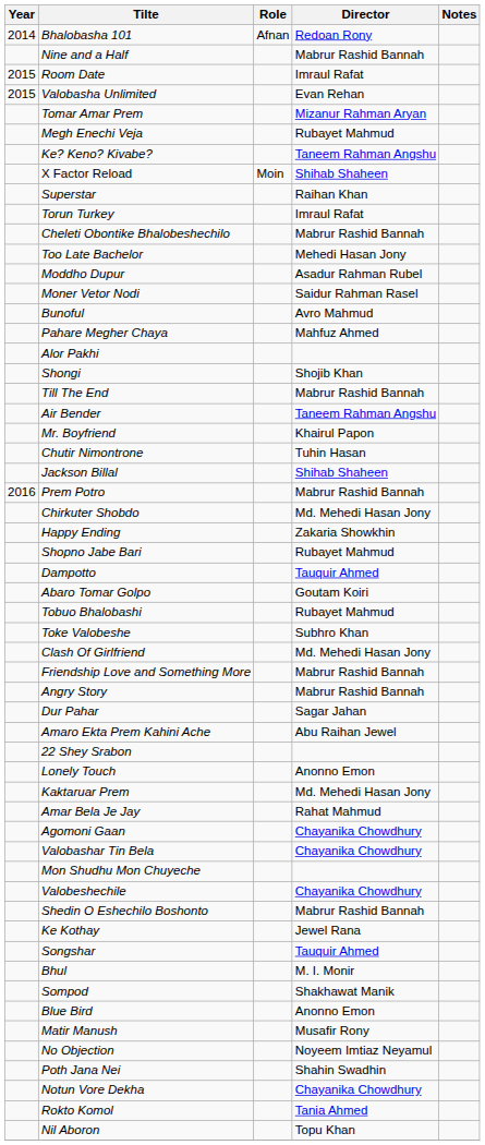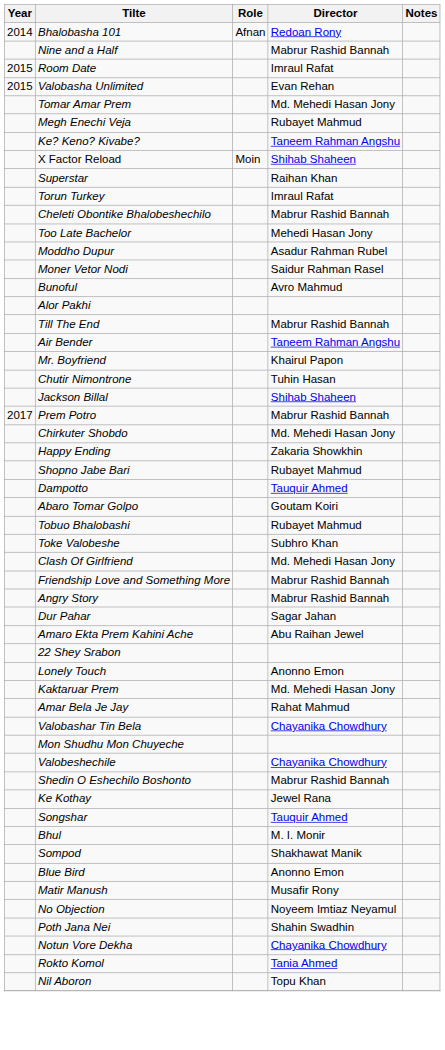 <table class="wikitable sortable">
 <tr>
 <th>Year</th>
 <th>Tilte</th>
 <th>Role</th>
 <th>Director</th>
 <th>Notes</th>
 </tr>
 <tr>
 <td>2014</td>
 <td><em>Bhalobasha 101</em></td>
 <td>Afnan</td>
 <td><a href='#'>Redoan Rony</a></td>
 <td></td>
 </tr>
 <tr>
 <td></td>
 <td><em>Nine and a Half</em></td>
 <td></td>
 <td>Mabrur Rashid Bannah</td>
 <td></td>
 </tr>
 <tr>
 <td>2015</td>
 <td><em>Room Date</em></td>
 <td></td>
 <td>Imraul Rafat</td>
 <td></td>
 </tr>
 <tr>
 <td>2015</td>
 <td><em>Valobasha Unlimited</em></td>
 <td></td>
 <td>Evan Rehan</td>
 <td></td>
 </tr>
 <tr>
 <td></td>
 <td><em>Tomar Amar Prem</em></td>
 <td></td>
-<td><a href='#'>Mizanur Rahman Aryan</a></td>
+<td>Md. Mehedi Hasan Jony</td>
 <td></td>
 </tr>
 <tr>
 <td></td>
 <td><em>Megh Enechi Veja</em></td>
 <td></td>
 <td>Rubayet Mahmud</td>
 <td></td>
 </tr>
 <tr>
 <td></td>
 <td><em>Ke? Keno? Kivabe?</em></td>
 <td></td>
 <td><a href='#'>Taneem Rahman Angshu</a></td>
 <td></td>
 </tr>
 <tr>
 <td></td>
 <td>X Factor Reload</td>
 <td>Moin</td>
 <td><a href='#'>Shihab Shaheen</a></td>
 <td></td>
 </tr>
 <tr>
 <td></td>
 <td><em>Superstar</em></td>
 <td></td>
 <td>Raihan Khan</td>
 <td></td>
 </tr>
 <tr>
 <td></td>
 <td><em>Torun Turkey</em></td>
 <td></td>
 <td>Imraul Rafat</td>
 <td></td>
 </tr>
 <tr>
 <td></td>
 <td><em>Cheleti Obontike Bhalobeshechilo</em></td>
 <td></td>
 <td>Mabrur Rashid Bannah</td>
 <td></td>
 </tr>
 <tr>
 <td></td>
 <td><em>Too Late Bachelor</em></td>
 <td></td>
 <td>Mehedi Hasan Jony</td>
 <td></td>
 </tr>
 <tr>
 <td></td>
 <td><em>Moddho Dupur</em></td>
 <td></td>
 <td>Asadur Rahman Rubel</td>
 <td></td>
 </tr>
 <tr>
 <td></td>
 <td><em>Moner Vetor Nodi</em></td>
 <td></td>
 <td>Saidur Rahman Rasel</td>
 <td></td>
 </tr>
 <tr>
 <td></td>
 <td><em>Bunoful</em></td>
 <td></td>
 <td>Avro Mahmud</td>
 <td></td>
 </tr>
 <tr>
 <td></td>
-<td><em>Pahare Megher Chaya</em></td>
-<td></td>
-<td>Mahfuz Ahmed</td>
-<td></td>
-</tr>
-<tr>
-<td></td>
 <td><em>Alor Pakhi</em></td>
 <td></td>
 <td></td>
-<td></td>
-</tr>
-<tr>
-<td></td>
-<td><em>Shongi</em></td>
-<td></td>
-<td>Shojib Khan</td>
 <td></td>
 </tr>
 <tr>
 <td></td>
 <td><em>Till The End</em></td>
 <td></td>
 <td>Mabrur Rashid Bannah</td>
 <td></td>
 </tr>
 <tr>
 <td></td>
 <td><em>Air Bender</em></td>
 <td></td>
 <td><a href='#'>Taneem Rahman Angshu</a></td>
 <td></td>
 </tr>
 <tr>
 <td></td>
 <td><em>Mr. Boyfriend</em></td>
 <td></td>
 <td>Khairul Papon</td>
 <td></td>
 </tr>
 <tr>
 <td></td>
 <td><em>Chutir Nimontrone</em></td>
 <td></td>
 <td>Tuhin Hasan</td>
 <td></td>
 </tr>
 <tr>
 <td></td>
 <td><em>Jackson Billal</em></td>
 <td></td>
 <td><a href='#'>Shihab Shaheen</a></td>
 <td></td>
 </tr>
 <tr>
-<td>2016</td>
+<td>2017</td>
 <td><em>Prem Potro</em></td>
 <td></td>
 <td>Mabrur Rashid Bannah</td>
 <td></td>
 </tr>
 <tr>
 <td></td>
 <td><em>Chirkuter Shobdo</em></td>
 <td></td>
 <td>Md. Mehedi Hasan Jony</td>
 <td></td>
 </tr>
 <tr>
 <td></td>
 <td><em>Happy Ending</em></td>
 <td></td>
 <td>Zakaria Showkhin</td>
 <td></td>
 </tr>
 <tr>
 <td></td>
 <td><em>Shopno Jabe Bari</em></td>
 <td></td>
 <td>Rubayet Mahmud</td>
 <td></td>
 </tr>
 <tr>
 <td></td>
 <td><em>Dampotto</em></td>
 <td></td>
 <td><a href='#'>Tauquir Ahmed</a></td>
 <td></td>
 </tr>
 <tr>
 <td></td>
 <td><em>Abaro Tomar Golpo</em></td>
 <td></td>
 <td>Goutam Koiri</td>
 <td></td>
 </tr>
 <tr>
 <td></td>
 <td><em>Tobuo Bhalobashi</em></td>
 <td></td>
 <td>Rubayet Mahmud</td>
 <td></td>
 </tr>
 <tr>
 <td></td>
 <td><em>Toke Valobeshe</em></td>
 <td></td>
 <td>Subhro Khan</td>
 <td></td>
 </tr>
 <tr>
 <td></td>
 <td><em>Clash Of Girlfriend</em></td>
 <td></td>
 <td>Md. Mehedi Hasan Jony</td>
 <td></td>
 </tr>
 <tr>
 <td></td>
 <td><em>Friendship Love and Something More</em></td>
 <td></td>
 <td>Mabrur Rashid Bannah</td>
 <td></td>
 </tr>
 <tr>
 <td></td>
 <td><em>Angry Story</em></td>
 <td></td>
 <td>Mabrur Rashid Bannah</td>
 <td></td>
 </tr>
 <tr>
 <td></td>
 <td><em>Dur Pahar</em></td>
 <td></td>
 <td>Sagar Jahan</td>
 <td></td>
 </tr>
 <tr>
 <td></td>
 <td><em>Amaro Ekta Prem Kahini Ache</em></td>
 <td></td>
 <td>Abu Raihan Jewel</td>
 <td></td>
 </tr>
 <tr>
 <td></td>
 <td><em>22 Shey Srabon</em></td>
 <td></td>
 <td></td>
 <td></td>
 </tr>
 <tr>
 <td></td>
 <td><em>Lonely Touch</em></td>
 <td></td>
 <td>Anonno Emon</td>
 <td></td>
 </tr>
 <tr>
 <td></td>
 <td><em>Kaktaruar Prem</em></td>
 <td></td>
 <td>Md. Mehedi Hasan Jony</td>
 <td></td>
 </tr>
 <tr>
 <td></td>
 <td><em>Amar Bela Je Jay</em></td>
 <td></td>
 <td>Rahat Mahmud</td>
 <td></td>
 </tr>
 <tr>
 <td></td>
-<td><em>Agomoni Gaan</em></td>
-<td></td>
-<td><a href='#'>Chayanika Chowdhury</a></td>
-<td></td>
-</tr>
-<tr>
-<td></td>
 <td><em>Valobashar Tin Bela</em></td>
 <td></td>
 <td><a href='#'>Chayanika Chowdhury</a></td>
 <td></td>
 </tr>
 <tr>
 <td></td>
 <td><em>Mon Shudhu Mon Chuyeche</em></td>
 <td></td>
 <td></td>
 <td></td>
 </tr>
 <tr>
 <td></td>
 <td><em>Valobeshechile</em></td>
 <td></td>
 <td><a href='#'>Chayanika Chowdhury</a></td>
 <td></td>
 </tr>
 <tr>
 <td></td>
 <td><em>Shedin O Eshechilo Boshonto</em></td>
 <td></td>
 <td>Mabrur Rashid Bannah</td>
 <td></td>
 </tr>
 <tr>
 <td></td>
 <td><em>Ke Kothay</em></td>
 <td></td>
 <td>Jewel Rana</td>
 <td></td>
 </tr>
 <tr>
 <td></td>
 <td><em>Songshar</em></td>
 <td></td>
 <td><a href='#'>Tauquir Ahmed</a></td>
 <td></td>
 </tr>
 <tr>
 <td></td>
 <td><em>Bhul</em></td>
 <td></td>
 <td>M. I. Monir</td>
 <td></td>
 </tr>
 <tr>
 <td></td>
 <td><em>Sompod</em></td>
 <td></td>
 <td>Shakhawat Manik</td>
 <td></td>
 </tr>
 <tr>
 <td></td>
 <td><em>Blue Bird</em></td>
 <td></td>
 <td>Anonno Emon</td>
 <td></td>
 </tr>
 <tr>
 <td></td>
 <td><em>Matir Manush</em></td>
 <td></td>
 <td>Musafir Rony</td>
 <td></td>
 </tr>
 <tr>
 <td></td>
 <td><em>No Objection</em></td>
 <td></td>
 <td>Noyeem Imtiaz Neyamul</td>
 <td></td>
 </tr>
 <tr>
 <td></td>
 <td><em>Poth Jana Nei</em></td>
 <td></td>
 <td>Shahin Swadhin</td>
 <td></td>
 </tr>
 <tr>
 <td></td>
 <td><em>Notun Vore Dekha</em></td>
 <td></td>
 <td><a href='#'>Chayanika Chowdhury</a></td>
 <td></td>
 </tr>
 <tr>
 <td></td>
 <td><em>Rokto Komol</em></td>
 <td></td>
 <td><a href='#'>Tania Ahmed</a></td>
 <td></td>
 </tr>
 <tr>
 <td></td>
 <td><em>Nil Aboron</em></td>
 <td></td>
 <td>Topu Khan</td>
 <td></td>
 </tr>
 <tr>
 </tr>
 </table>
